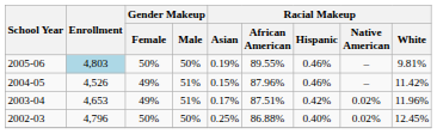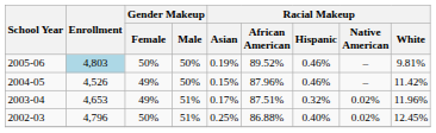 <table class="wikitable" style="font-size: 95%;">
 <tr>
 <th rowspan="2">School Year</th>
 <th rowspan="2">Enrollment</th>
 <th colspan="2">Gender Makeup</th>
 <th colspan="5">Racial Makeup</th>
 </tr>
 <tr>
 <th>Female</th>
 <th>Male</th>
 <th>Asian</th>
 <th>African <br>American</th>
 <th>Hispanic</th>
 <th>Native <br>American</th>
 <th>White</th>
 </tr>
 <tr>
 <td align="left">2005-06</td>
 <td align="center" style="background: lightblue;">4,803</td>
 <td align="center">50%</td>
 <td align="center">50%</td>
 <td align="center">0.19%</td>
-<td align="center">89.55%</td>
+<td align="center">89.52%</td>
 <td align="center">0.46%</td>
 <td align="center">–</td>
 <td align="center">9.81%</td>
 </tr>
 <tr>
 <td align="left">2004-05</td>
 <td align="center">4,526</td>
 <td align="center">49%</td>
-<td align="center">51%</td>
+<td align="center">50%</td>
 <td align="center">0.15%</td>
 <td align="center">87.96%</td>
 <td align="center">0.46%</td>
 <td align="center">–</td>
 <td align="center">11.42%</td>
 </tr>
 <tr>
 <td align="left">2003-04</td>
 <td align="center">4,653</td>
 <td align="center">49%</td>
 <td align="center">51%</td>
 <td align="center">0.17%</td>
 <td align="center">87.51%</td>
-<td align="center">0.42%</td>
+<td align="center">0.32%</td>
 <td align="center">0.02%</td>
 <td align="center">11.96%</td>
 </tr>
 <tr>
 <td align="left">2002-03</td>
 <td align="center">4,796</td>
 <td align="center">50%</td>
-<td align="center">50%</td>
+<td align="center">51%</td>
 <td align="center">0.25%</td>
 <td align="center">86.88%</td>
 <td align="center">0.40%</td>
 <td align="center">0.02%</td>
 <td align="center">12.45%</td>
 </tr>
 <tr>
 </tr>
 </table>
